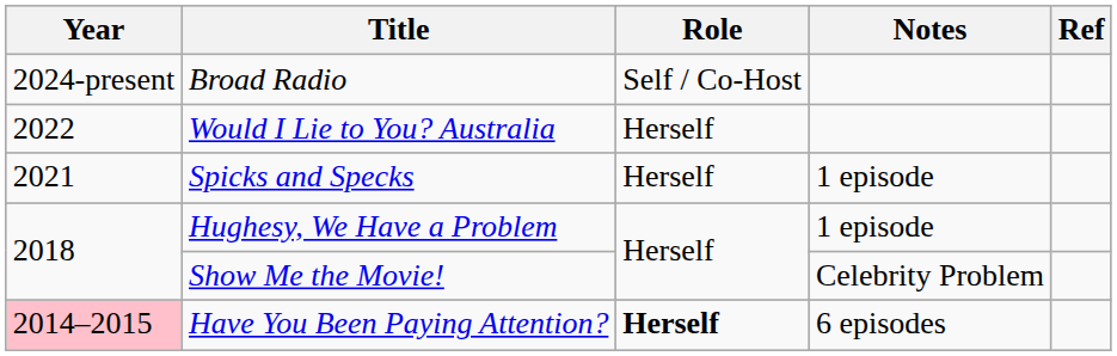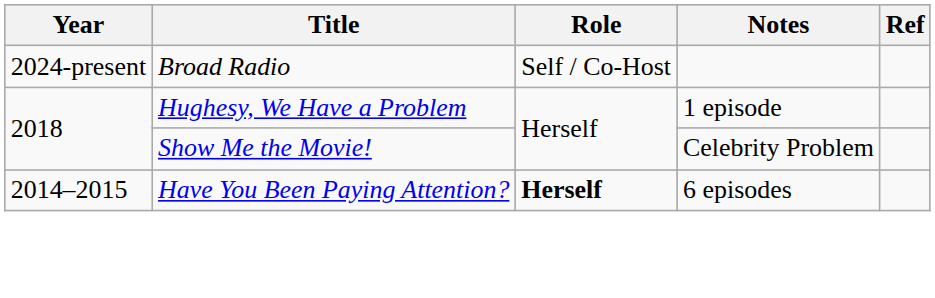 <table class="wikitable sortable">
 <tr>
 <th>Year</th>
 <th>Title</th>
 <th>Role</th>
 <th>Notes</th>
 <th>Ref</th>
 </tr>
 <tr>
 <td>2024-present</td>
 <td><em>Broad Radio</em></td>
 <td>Self / Co-Host</td>
 <td></td>
 <td></td>
 </tr>
 <tr>
-<td>2022</td>
-<td><em><a href='#'>Would I Lie to You? Australia</a></em></td>
-<td>Herself</td>
-<td></td>
-<td></td>
-</tr>
-<tr>
-<td>2021</td>
-<td><em><a href='#'>Spicks and Specks</a></em></td>
-<td>Herself</td>
-<td>1 episode</td>
-<td></td>
-</tr>
-<tr>
 <td rowspan="2">2018</td>
 <td><em><a href='#'>Hughesy, We Have a Problem</a></em></td>
 <td rowspan="2">Herself</td>
 <td>1 episode</td>
 <td></td>
 </tr>
 <tr>
 <td><em><a href='#'>Show Me the Movie!</a></em></td>
 <td>Celebrity Problem</td>
 <td></td>
 </tr>
 <tr>
-<td style="background: pink;">2014–2015</td>
+<td>2014–2015</td>
 <td><em><a href='#'>Have You Been Paying Attention?</a></em></td>
 <td><strong>Herself</strong></td>
 <td>6 episodes</td>
 <td></td>
 </tr>
 </table>
